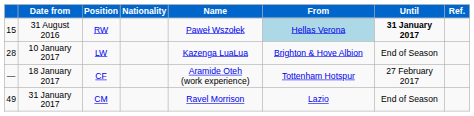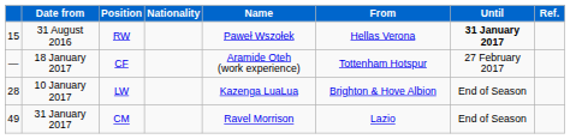 <table class="wikitable"  style="text-align:center; font-size:90%; ">
 <tr>
 <th style="background:#0066CC; color:#FFFFFF; width:10px;"></th>
 <th style="background:#0066CC; color:#FFFFFF; width:100px;">Date from</th>
 <th style="background:#0066CC; color:#FFFFFF; width:50px;">Position</th>
 <th style="background:#0066CC; color:#FFFFFF; width:50px;">Nationality</th>
 <th style="background:#0066CC; color:#FFFFFF; width:150px;">Name</th>
 <th style="background:#0066CC; color:#FFFFFF; width:180px;">From</th>
 <th style="background:#0066CC; color:#FFFFFF; width:110px;">Until</th>
 <th style="background:#0066CC; color:#FFFFFF; width:35px;">Ref.</th>
 </tr>
 <tr>
 <td>15</td>
 <td>31 August 2016</td>
 <td><a href='#'>RW</a></td>
 <td></td>
 <td><a href='#'>Paweł Wszołek</a></td>
-<td style="background: lightblue;"><a href='#'>Hellas Verona</a></td>
+<td><a href='#'>Hellas Verona</a></td>
 <td><strong>31 January 2017</strong></td>
+<td></td>
+</tr>
+<tr>
+<td>—</td>
+<td>18 January 2017</td>
+<td><a href='#'>CF</a></td>
+<td></td>
+<td><a href='#'>Aramide Oteh</a><br>(work experience)</td>
+<td><a href='#'>Tottenham Hotspur</a></td>
+<td>27 February 2017</td>
 <td></td>
 </tr>
 <tr>
 <td>28</td>
 <td>10 January 2017</td>
 <td><a href='#'>LW</a></td>
 <td></td>
 <td><a href='#'>Kazenga LuaLua</a></td>
 <td><a href='#'>Brighton & Hove Albion</a></td>
 <td>End of Season</td>
 <td></td>
 </tr>
 <tr>
-<td>—</td>
-<td>18 January 2017</td>
-<td><a href='#'>CF</a></td>
-<td></td>
-<td><a href='#'>Aramide Oteh</a><br>(work experience)</td>
-<td><a href='#'>Tottenham Hotspur</a></td>
-<td>27 February 2017</td>
-<td></td>
-</tr>
-<tr>
 <td>49</td>
 <td>31 January 2017</td>
 <td><a href='#'>CM</a></td>
 <td></td>
 <td><a href='#'>Ravel Morrison</a></td>
 <td><a href='#'>Lazio</a></td>
 <td>End of Season</td>
 <td></td>
 </tr>
 </table>
